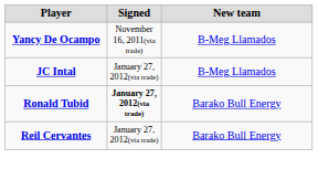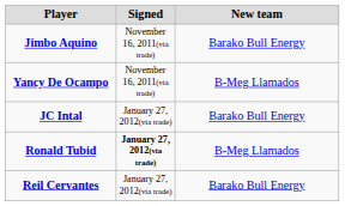 <table class="wikitable" style="text-align: center">
 <tr align="center" bgcolor="#dddddd">
 <td style="width:140px"><strong>Player</strong></td>
 <td style="width:70px"><strong>Signed</strong></td>
 <td style="width:210px"><strong>New team</strong></td>
+</tr>
+<tr style="height:40px">
+<td><strong><a href='#'>Jimbo Aquino</a></strong></td>
+<td style="font-size: 80%">November 16, 2011<small>(via trade)</small></td>
+<td><a href='#'>Barako Bull Energy</a></td>
 </tr>
 <tr style="height:40px">
 <td><strong><a href='#'>Yancy De Ocampo</a></strong></td>
 <td style="font-size: 80%">November 16, 2011<small>(via trade)</small></td>
 <td><a href='#'>B-Meg Llamados</a></td>
 </tr>
 <tr style="height:40px">
 <td><strong><a href='#'>JC Intal</a></strong></td>
 <td style="font-size: 80%">January 27, 2012<small>(via trade)</small></td>
-<td><a href='#'>B-Meg Llamados</a></td>
+<td><a href='#'>Barako Bull Energy</a></td>
 </tr>
 <tr style="height:40px">
 <td><strong><a href='#'>Ronald Tubid</a></strong></td>
 <td style="font-size: 80%"><strong>January 27, 2012<small>(via trade)</small></strong></td>
-<td><a href='#'>Barako Bull Energy</a></td>
+<td><a href='#'>B-Meg Llamados</a></td>
 </tr>
 <tr style="height:40px">
 <td><strong><a href='#'>Reil Cervantes</a></strong></td>
 <td style="font-size: 80%">January 27, 2012<small>(via trade)</small></td>
 <td><a href='#'>Barako Bull Energy</a></td>
 </tr>
 </table>
